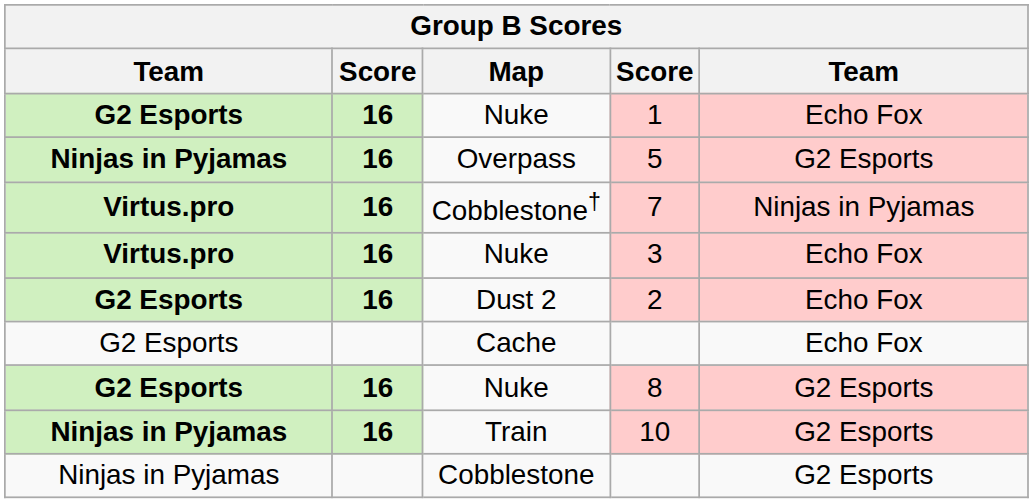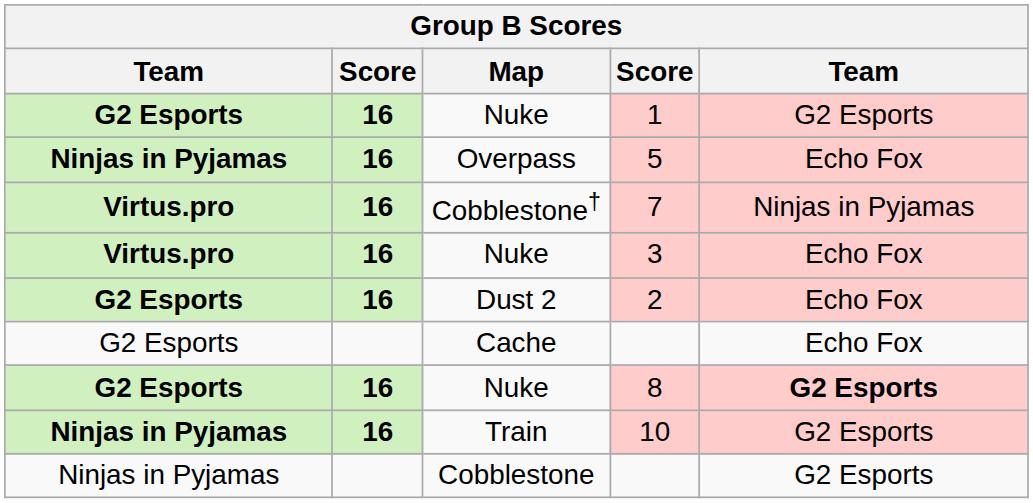 <table class="wikitable" style="text-align: center;">
 <tr>
 <th colspan=5>Group B Scores</th>
 </tr>
 <tr>
 <th width="181px">Team</th>
 <th width="20px">Score</th>
 <th width="100px">Map</th>
 <th width="20px">Score</th>
 <th width="181px">Team</th>
 </tr>
 <tr>
 <td style="background: #D0F0C0;"><strong>G2 Esports</strong></td>
 <td style="background: #D0F0C0;"><strong>16</strong></td>
 <td>Nuke</td>
 <td style="background: #FFCCCC;">1</td>
-<td style="background: #FFCCCC;">Echo Fox</td>
+<td style="background: #FFCCCC;">G2 Esports</td>
 </tr>
 <tr>
 <td style="background: #D0F0C0;"><strong>Ninjas in Pyjamas</strong></td>
 <td style="background: #D0F0C0;"><strong>16</strong></td>
 <td>Overpass</td>
 <td style="background: #FFCCCC;">5</td>
-<td style="background: #FFCCCC;">G2 Esports</td>
+<td style="background: #FFCCCC;">Echo Fox</td>
 </tr>
 <tr>
 <td style="background: #D0F0C0;"><strong>Virtus.pro</strong></td>
 <td style="background: #D0F0C0;"><strong>16</strong></td>
 <td>Cobblestone<sup>†</sup></td>
 <td style="background: #FFCCCC;">7</td>
 <td style="background: #FFCCCC;">Ninjas in Pyjamas</td>
 </tr>
 <tr>
 <td style="background: #D0F0C0;"><strong>Virtus.pro</strong></td>
 <td style="background: #D0F0C0;"><strong>16</strong></td>
 <td>Nuke</td>
 <td style="background: #FFCCCC;">3</td>
 <td style="background: #FFCCCC;">Echo Fox</td>
 </tr>
 <tr>
 <td style="background: #D0F0C0;"><strong>G2 Esports</strong></td>
 <td style="background: #D0F0C0;"><strong>16</strong></td>
 <td>Dust 2</td>
 <td style="background: #FFCCCC;">2</td>
 <td style="background: #FFCCCC;">Echo Fox</td>
 </tr>
 <tr>
 <td>G2 Esports</td>
 <td></td>
 <td>Cache</td>
 <td></td>
 <td>Echo Fox</td>
 </tr>
 <tr>
 <td style="background: #D0F0C0;"><strong>G2 Esports</strong></td>
 <td style="background: #D0F0C0;"><strong>16</strong></td>
 <td>Nuke</td>
 <td style="background: #FFCCCC;">8</td>
-<td style="background: #FFCCCC;">G2 Esports</td>
+<td style="background: #FFCCCC;"><strong>G2 Esports</strong></td>
 </tr>
 <tr>
 <td style="background: #D0F0C0;"><strong>Ninjas in Pyjamas</strong></td>
 <td style="background: #D0F0C0;"><strong>16</strong></td>
 <td>Train</td>
 <td style="background: #FFCCCC;">10</td>
 <td style="background: #FFCCCC;">G2 Esports</td>
 </tr>
 <tr>
 <td>Ninjas in Pyjamas</td>
 <td></td>
 <td>Cobblestone</td>
 <td></td>
 <td>G2 Esports</td>
 </tr>
 </table>
